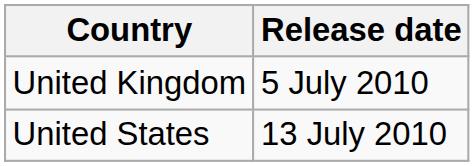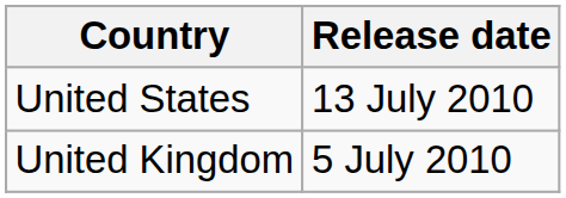 <table class="wikitable">
 <tr>
 <th>Country</th>
 <th>Release date</th>
 </tr>
 <tr>
+<td>United States</td>
+<td>13 July 2010</td>
+</tr>
+<tr>
 <td>United Kingdom</td>
 <td>5 July 2010</td>
 </tr>
-<tr>
-<td>United States</td>
-<td>13 July 2010</td>
-</tr>
 </table>
